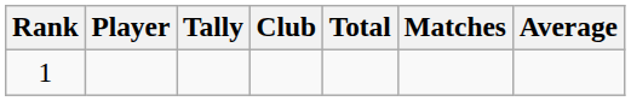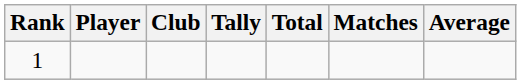 <table class="wikitable">
 <tr>
 <th>Rank</th>
 <th>Player</th>
+<th>Club</th>
 <th>Tally</th>
-<th>Club</th>
 <th>Total</th>
 <th>Matches</th>
 <th>Average</th>
 </tr>
 <tr>
 <td rowspan="1" align="center">1</td>
 <td></td>
+<td></td>
 <td align="center"></td>
-<td></td>
 <td align="center"></td>
 <td align="center"></td>
 <td align="center"></td>
 </tr>
 </table>
